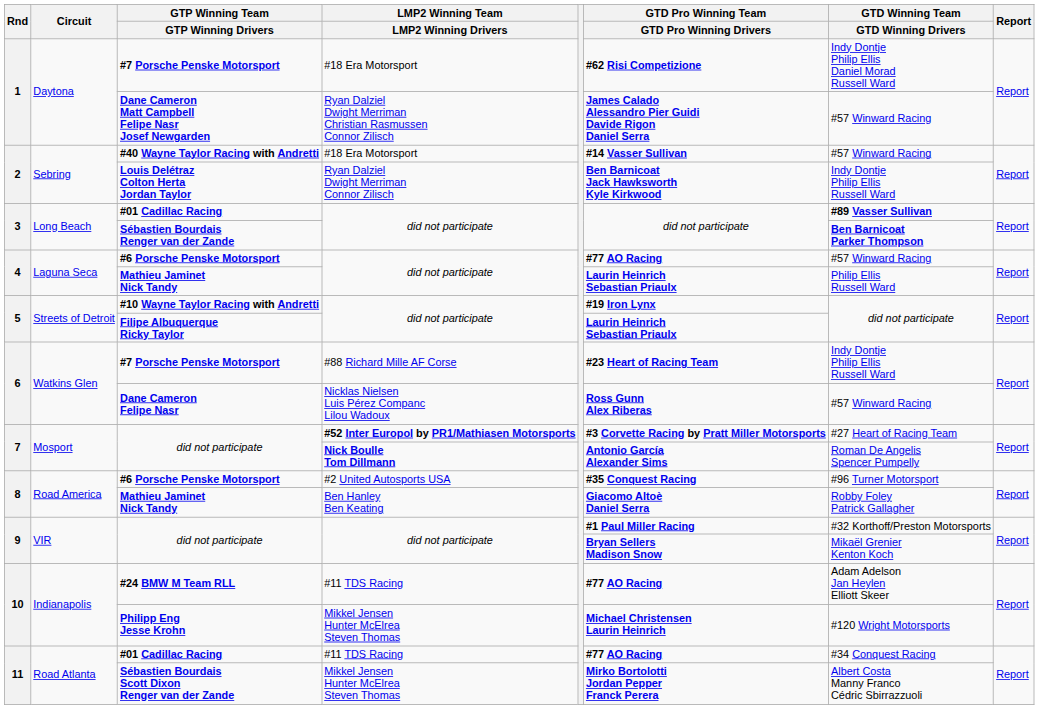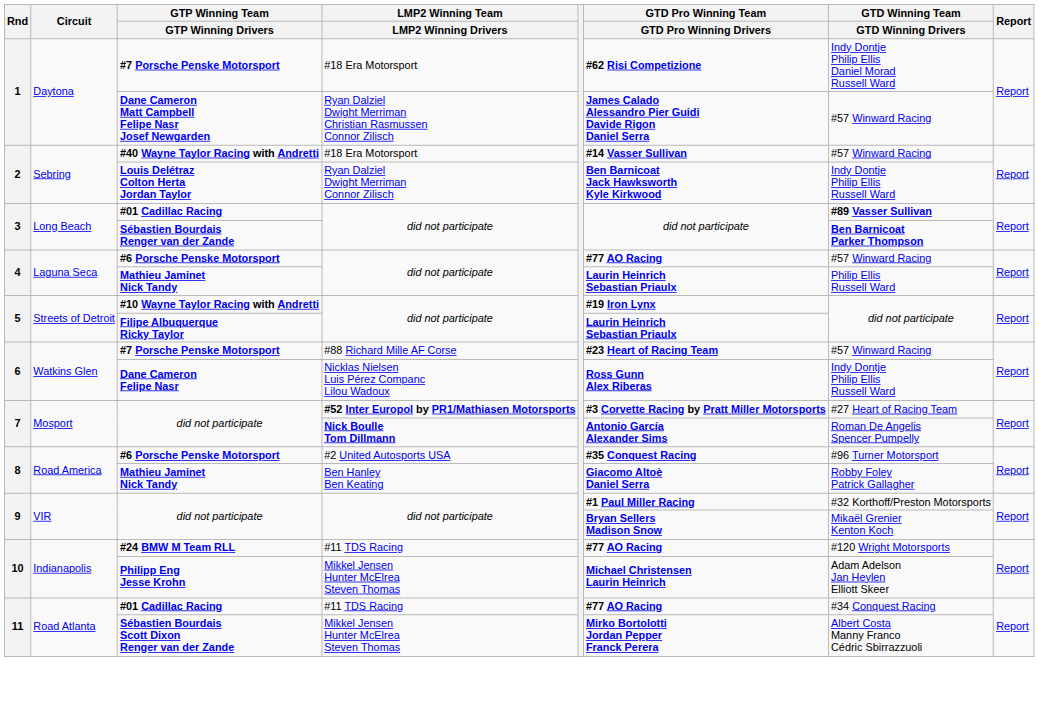 <table class="wikitable" style="font-size:85%;">
 <tr>
 <th rowspan="2">Rnd</th>
 <th rowspan="2">Circuit</th>
 <th>GTP Winning Team</th>
 <th>LMP2 Winning Team</th>
 <th rowspan="25"></th>
 <th>GTD Pro Winning Team</th>
 <th>GTD Winning Team</th>
 <th rowspan="2">Report</th>
 </tr>
 <tr>
 <th>GTP Winning Drivers</th>
 <th>LMP2 Winning Drivers</th>
 <th>GTD Pro Winning Drivers</th>
 <th>GTD Winning Drivers</th>
 </tr>
 <tr>
 <th rowspan="2">1</th>
 <td rowspan="2"><a href='#'>Daytona</a></td>
 <td nowrap><strong> #7 <a href='#'>Porsche Penske Motorsport</a></strong></td>
 <td nowrap> #18 Era Motorsport</td>
 <td nowrap><strong> #62 <a href='#'>Risi Competizione</a></strong></td>
 <td> <a href='#'>Indy Dontje</a><br> <a href='#'>Philip Ellis</a><br> <a href='#'>Daniel Morad</a><br> <a href='#'>Russell Ward</a></td>
 <td rowspan="2"><a href='#'>Report</a></td>
 </tr>
 <tr>
 <td><strong> <a href='#'>Dane Cameron</a><br> <a href='#'>Matt Campbell</a><br> <a href='#'>Felipe Nasr</a><br> <a href='#'>Josef Newgarden</a></strong></td>
 <td> <a href='#'>Ryan Dalziel</a><br> <a href='#'>Dwight Merriman</a><br> <a href='#'>Christian Rasmussen</a><br> <a href='#'>Connor Zilisch</a></td>
 <td><strong> <a href='#'>James Calado</a><br> <a href='#'>Alessandro Pier Guidi</a><br> <a href='#'>Davide Rigon</a><br> <a href='#'>Daniel Serra</a></strong></td>
 <td nowrap> #57 <a href='#'>Winward Racing</a></td>
 </tr>
 <tr>
 <th rowspan="2">2</th>
 <td rowspan="2"><a href='#'>Sebring</a></td>
 <td nowrap><strong> #40 <a href='#'>Wayne Taylor Racing</a> with <a href='#'>Andretti</a></strong></td>
 <td nowrap> #18 Era Motorsport</td>
 <td nowrap><strong> #14 <a href='#'>Vasser Sullivan</a></strong></td>
 <td nowrap> #57 <a href='#'>Winward Racing</a></td>
 <td rowspan="2"><a href='#'>Report</a></td>
 </tr>
 <tr>
 <td><strong> <a href='#'>Louis Delétraz</a><br> <a href='#'>Colton Herta</a><br> <a href='#'>Jordan Taylor</a></strong></td>
 <td> <a href='#'>Ryan Dalziel</a><br> <a href='#'>Dwight Merriman</a><br> <a href='#'>Connor Zilisch</a></td>
 <td><strong> <a href='#'>Ben Barnicoat</a><br> <a href='#'>Jack Hawksworth</a><br> <a href='#'>Kyle Kirkwood</a></strong></td>
 <td> <a href='#'>Indy Dontje</a><br> <a href='#'>Philip Ellis</a><br> <a href='#'>Russell Ward</a></td>
 </tr>
 <tr>
 <th rowspan="2">3</th>
 <td rowspan="2"><a href='#'>Long Beach</a></td>
 <td nowrap><strong> #01 <a href='#'>Cadillac Racing</a></strong></td>
 <td rowspan="2" align="center"><em>did not participate</em></td>
 <td rowspan="2" align="center"><em>did not participate</em></td>
 <td nowrap><strong> #89 <a href='#'>Vasser Sullivan</a></strong></td>
 <td rowspan="2"><a href='#'>Report</a></td>
 </tr>
 <tr>
 <td><strong> <a href='#'>Sébastien Bourdais</a><br> <a href='#'>Renger van der Zande</a></strong></td>
 <td><strong> <a href='#'>Ben Barnicoat</a><br> <a href='#'>Parker Thompson</a></strong></td>
 </tr>
 <tr>
 <th rowspan="2">4</th>
 <td rowspan="2"><a href='#'>Laguna Seca</a></td>
 <td nowrap><strong> #6 <a href='#'>Porsche Penske Motorsport</a></strong></td>
 <td rowspan="2" align="center"><em>did not participate</em></td>
 <td nowrap><strong> #77 <a href='#'>AO Racing</a></strong></td>
 <td nowrap> #57 <a href='#'>Winward Racing</a></td>
 <td rowspan="2"><a href='#'>Report</a></td>
 </tr>
 <tr>
 <td><strong> <a href='#'>Mathieu Jaminet</a><br> <a href='#'>Nick Tandy</a></strong></td>
 <td><strong> <a href='#'>Laurin Heinrich</a><br> <a href='#'>Sebastian Priaulx</a></strong></td>
 <td> <a href='#'>Philip Ellis</a><br> <a href='#'>Russell Ward</a></td>
 </tr>
 <tr>
 <th rowspan="2">5</th>
 <td rowspan="2"><a href='#'>Streets of Detroit</a></td>
 <td nowrap><strong> #10 <a href='#'>Wayne Taylor Racing</a> with <a href='#'>Andretti</a></strong></td>
 <td rowspan="2" align="center"><em>did not participate</em></td>
 <td nowrap><strong> #19 <a href='#'>Iron Lynx</a></strong></td>
 <td rowspan="2" align="center"><em>did not participate</em></td>
 <td rowspan="2"><a href='#'>Report</a></td>
 </tr>
 <tr>
 <td><strong> <a href='#'>Filipe Albuquerque</a><br> <a href='#'>Ricky Taylor</a></strong></td>
 <td><strong> <a href='#'>Laurin Heinrich</a><br> <a href='#'>Sebastian Priaulx</a></strong></td>
 </tr>
 <tr>
 <th rowspan="2">6</th>
 <td rowspan="2"><a href='#'>Watkins Glen</a></td>
 <td nowrap><strong> #7 <a href='#'>Porsche Penske Motorsport</a></strong></td>
 <td nowrap> #88 <a href='#'>Richard Mille AF Corse</a></td>
 <td nowrap><strong> #23 <a href='#'>Heart of Racing Team</a></strong></td>
-<td> <a href='#'>Indy Dontje</a><br> <a href='#'>Philip Ellis</a><br> <a href='#'>Russell Ward</a></td>
+<td nowrap> #57 <a href='#'>Winward Racing</a></td>
 <td rowspan="2"><a href='#'>Report</a></td>
 </tr>
 <tr>
 <td><strong> <a href='#'>Dane Cameron</a><br> <a href='#'>Felipe Nasr</a></strong></td>
 <td> <a href='#'>Nicklas Nielsen</a><br> <a href='#'>Luis Pérez Companc</a><br> <a href='#'>Lilou Wadoux</a></td>
 <td><strong> <a href='#'>Ross Gunn</a><br> <a href='#'>Alex Riberas</a></strong></td>
-<td nowrap> #57 <a href='#'>Winward Racing</a></td>
+<td> <a href='#'>Indy Dontje</a><br> <a href='#'>Philip Ellis</a><br> <a href='#'>Russell Ward</a></td>
 </tr>
 <tr>
 <th rowspan="2">7</th>
 <td rowspan="2"><a href='#'>Mosport</a></td>
 <td rowspan="2" align="center"><em>did not participate</em></td>
 <td nowrap><strong> #52 <a href='#'>Inter Europol</a> by <a href='#'>PR1/Mathiasen Motorsports</a></strong></td>
 <td nowrap><strong> #3 <a href='#'>Corvette Racing</a> by <a href='#'>Pratt Miller Motorsports</a></strong></td>
 <td nowrap> #27 <a href='#'>Heart of Racing Team</a></td>
 <td rowspan="2"><a href='#'>Report</a></td>
 </tr>
 <tr>
 <td><strong> <a href='#'>Nick Boulle</a><br> <a href='#'>Tom Dillmann</a></strong></td>
 <td><strong> <a href='#'>Antonio García</a><br> <a href='#'>Alexander Sims</a></strong></td>
 <td> <a href='#'>Roman De Angelis</a><br> <a href='#'>Spencer Pumpelly</a></td>
 </tr>
 <tr>
 <th rowspan="2">8</th>
 <td rowspan="2"><a href='#'>Road America</a></td>
 <td nowrap><strong> #6 <a href='#'>Porsche Penske Motorsport</a></strong></td>
 <td nowrap> #2 <a href='#'>United Autosports USA</a></td>
 <td nowrap><strong> #35 <a href='#'>Conquest Racing</a></strong></td>
 <td nowrap> #96 <a href='#'>Turner Motorsport</a></td>
 <td rowspan="2"><a href='#'>Report</a></td>
 </tr>
 <tr>
 <td><strong> <a href='#'>Mathieu Jaminet</a><br> <a href='#'>Nick Tandy</a></strong></td>
 <td> <a href='#'>Ben Hanley</a><br> <a href='#'>Ben Keating</a></td>
 <td><strong> <a href='#'>Giacomo Altoè</a><br> <a href='#'>Daniel Serra</a></strong></td>
 <td> <a href='#'>Robby Foley</a><br> <a href='#'>Patrick Gallagher</a></td>
 </tr>
 <tr>
 <th rowspan="2">9</th>
 <td rowspan="2"><a href='#'>VIR</a></td>
 <td rowspan="2" align="center"><em>did not participate</em></td>
 <td rowspan="2" align="center"><em>did not participate</em></td>
 <td nowrap><strong> #1 <a href='#'>Paul Miller Racing</a></strong></td>
 <td nowrap> #32 Korthoff/Preston Motorsports</td>
 <td rowspan="2"><a href='#'>Report</a></td>
 </tr>
 <tr>
 <td><strong> <a href='#'>Bryan Sellers</a><br> <a href='#'>Madison Snow</a></strong></td>
 <td> <a href='#'>Mikaël Grenier</a><br> <a href='#'>Kenton Koch</a></td>
 </tr>
 <tr>
 <th rowspan="2">10</th>
 <td rowspan="2"><a href='#'>Indianapolis</a></td>
 <td nowrap><strong> #24 <a href='#'>BMW M Team RLL</a></strong></td>
 <td nowrap> #11 <a href='#'>TDS Racing</a></td>
 <td nowrap><strong> #77 <a href='#'>AO Racing</a></strong></td>
-<td> Adam Adelson<br> <a href='#'>Jan Heylen</a><br> Elliott Skeer</td>
+<td nowrap> #120 <a href='#'>Wright Motorsports</a></td>
 <td rowspan="2"><a href='#'>Report</a></td>
 </tr>
 <tr>
 <td><strong> <a href='#'>Philipp Eng</a><br> <a href='#'>Jesse Krohn</a></strong></td>
 <td> <a href='#'>Mikkel Jensen</a><br> <a href='#'>Hunter McElrea</a><br> <a href='#'>Steven Thomas</a></td>
 <td><strong> <a href='#'>Michael Christensen</a><br> <a href='#'>Laurin Heinrich</a></strong></td>
-<td nowrap> #120 <a href='#'>Wright Motorsports</a></td>
+<td> Adam Adelson<br> <a href='#'>Jan Heylen</a><br> Elliott Skeer</td>
 </tr>
 <tr>
 <th rowspan="2">11</th>
 <td rowspan="2"><a href='#'>Road Atlanta</a></td>
 <td nowrap><strong> #01 <a href='#'>Cadillac Racing</a></strong></td>
 <td nowrap> #11 <a href='#'>TDS Racing</a></td>
 <td nowrap><strong> #77 <a href='#'>AO Racing</a></strong></td>
 <td nowrap> #34 <a href='#'>Conquest Racing</a></td>
 <td rowspan="2"><a href='#'>Report</a></td>
 </tr>
 <tr>
 <td><strong> <a href='#'>Sébastien Bourdais</a><br> <a href='#'>Scott Dixon</a><br> <a href='#'>Renger van der Zande</a></strong></td>
 <td> <a href='#'>Mikkel Jensen</a><br> <a href='#'>Hunter McElrea</a><br> <a href='#'>Steven Thomas</a></td>
 <td><strong> <a href='#'>Mirko Bortolotti</a><br> <a href='#'>Jordan Pepper</a><br> <a href='#'>Franck Perera</a></strong></td>
 <td> <a href='#'>Albert Costa</a><br> Manny Franco<br> Cédric Sbirrazzuoli</td>
 </tr>
 </table>
